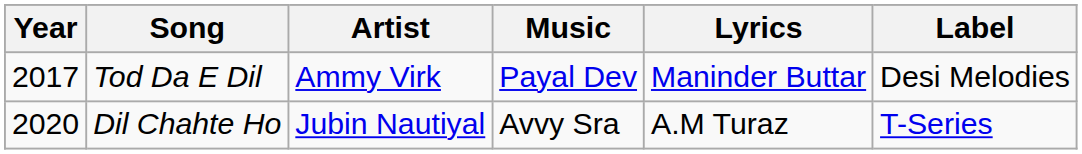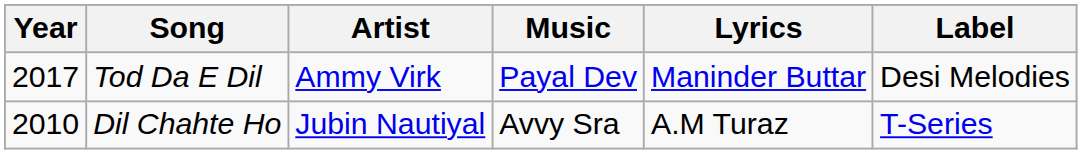 <table class="wikitable">
 <tr>
 <th>Year</th>
 <th>Song</th>
 <th>Artist</th>
 <th>Music</th>
 <th>Lyrics</th>
 <th>Label</th>
 </tr>
 <tr>
 <td>2017</td>
 <td><em>Tod Da E Dil</em></td>
 <td><a href='#'>Ammy Virk</a></td>
 <td><a href='#'>Payal Dev</a></td>
 <td><a href='#'>Maninder Buttar</a></td>
 <td>Desi Melodies</td>
 </tr>
 <tr>
-<td>2020</td>
+<td>2010</td>
 <td><em>Dil Chahte Ho</em></td>
 <td><a href='#'>Jubin Nautiyal</a></td>
 <td>Avvy Sra</td>
 <td>A.M Turaz</td>
 <td><a href='#'>T-Series</a></td>
 </tr>
 </table>
